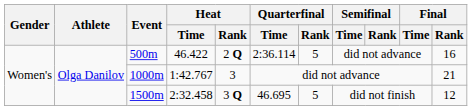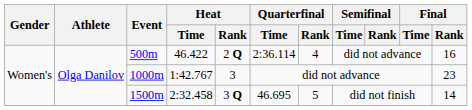 <table class="wikitable" style="font-size:90%">
 <tr>
 <th rowspan="2">Gender</th>
 <th rowspan="2">Athlete</th>
 <th rowspan="2">Event</th>
 <th colspan="2">Heat</th>
 <th colspan="2">Quarterfinal</th>
 <th colspan="2">Semifinal</th>
 <th colspan="2">Final</th>
 </tr>
 <tr>
 <th>Time</th>
 <th>Rank</th>
 <th>Time</th>
 <th>Rank</th>
 <th>Time</th>
 <th>Rank</th>
 <th>Time</th>
 <th>Rank</th>
 </tr>
 <tr align="center">
 <td rowspan="3">Women's</td>
 <td align="left" rowspan=3><a href='#'>Olga Danilov</a></td>
 <td align="left"><a href='#'>500m</a></td>
 <td>46.422</td>
 <td>2 <strong>Q</strong></td>
 <td>2:36.114</td>
-<td>5</td>
+<td>4</td>
 <td colspan=3>did not advance</td>
 <td>16</td>
 </tr>
 <tr align="center">
 <td align="left"><a href='#'>1000m</a></td>
 <td>1:42.767</td>
 <td>3</td>
 <td colspan=5>did not advance</td>
-<td>21</td>
+<td>23</td>
 </tr>
 <tr align="center">
 <td align="left"><a href='#'>1500m</a></td>
 <td>2:32.458</td>
 <td>3 <strong>Q</strong></td>
 <td>46.695</td>
 <td>5</td>
 <td colspan=3>did not finish</td>
-<td>12</td>
+<td>14</td>
 </tr>
 </table>
